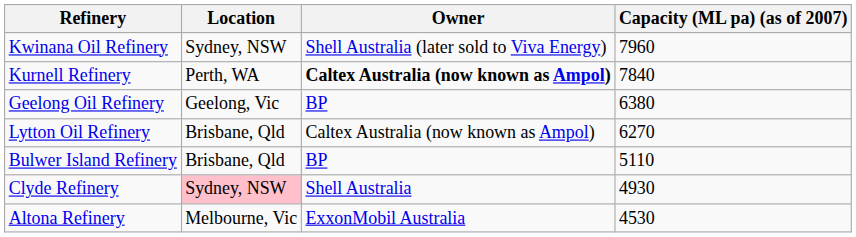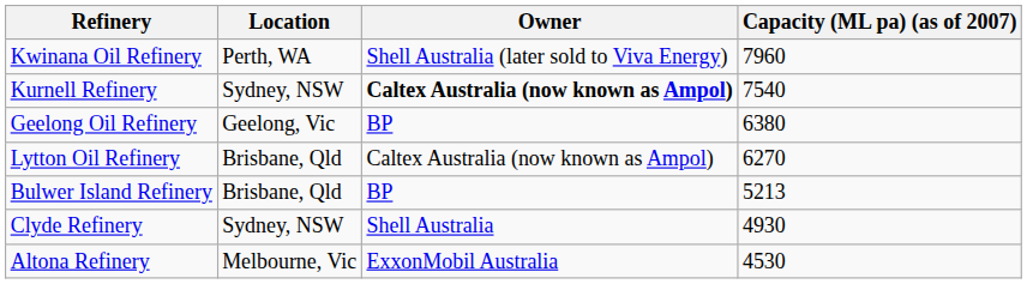 <table class="wikitable sortable">
 <tr>
 <th>Refinery</th>
 <th class=unsortable>Location</th>
 <th class=unsortable>Owner</th>
 <th>Capacity (ML pa) (as of 2007)</th>
 </tr>
 <tr>
 <td><a href='#'>Kwinana Oil Refinery</a></td>
-<td>Sydney, NSW</td>
+<td>Perth, WA</td>
 <td><a href='#'>Shell Australia</a> (later sold to <a href='#'>Viva Energy</a>)</td>
 <td>7960</td>
 </tr>
 <tr>
 <td><a href='#'>Kurnell Refinery</a></td>
-<td>Perth, WA</td>
+<td>Sydney, NSW</td>
 <td><strong>Caltex Australia (now known as <a href='#'>Ampol</a>)</strong></td>
-<td>7840</td>
+<td>7540</td>
 </tr>
 <tr>
 <td><a href='#'>Geelong Oil Refinery</a></td>
 <td>Geelong, Vic</td>
 <td><a href='#'>BP</a></td>
 <td>6380</td>
 </tr>
 <tr>
 <td><a href='#'>Lytton Oil Refinery</a></td>
 <td>Brisbane, Qld</td>
 <td>Caltex Australia (now known as <a href='#'>Ampol</a>)</td>
 <td>6270</td>
 </tr>
 <tr>
 <td><a href='#'>Bulwer Island Refinery</a></td>
 <td>Brisbane, Qld</td>
 <td><a href='#'>BP</a></td>
-<td>5110</td>
+<td>5213</td>
 </tr>
 <tr>
 <td><a href='#'>Clyde Refinery</a></td>
-<td style="background: pink;">Sydney, NSW</td>
+<td>Sydney, NSW</td>
 <td><a href='#'>Shell Australia</a></td>
 <td>4930</td>
 </tr>
 <tr>
 <td><a href='#'>Altona Refinery</a></td>
 <td>Melbourne, Vic</td>
 <td><a href='#'>ExxonMobil Australia</a></td>
 <td>4530</td>
 </tr>
 </table>
